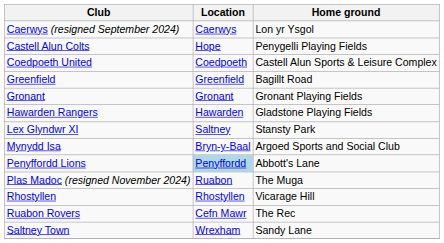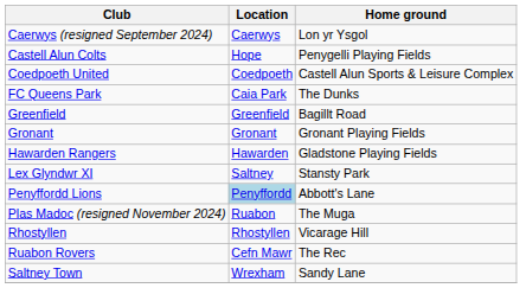 <table class="wikitable" border="1">
 <tr>
 <th>Club</th>
 <th>Location</th>
 <th>Home ground</th>
 </tr>
 <tr>
 <td><a href='#'>Caerwys</a> <em>(resigned September 2024)</em></td>
 <td><a href='#'>Caerwys</a></td>
 <td>Lon yr Ysgol</td>
 </tr>
 <tr>
 <td><a href='#'>Castell Alun Colts</a></td>
 <td><a href='#'>Hope</a></td>
 <td>Penygelli Playing Fields</td>
 </tr>
 <tr>
 <td><a href='#'>Coedpoeth United</a></td>
 <td><a href='#'>Coedpoeth</a></td>
 <td>Castell Alun Sports & Leisure Complex</td>
 </tr>
 <tr>
+<td><a href='#'>FC Queens Park</a></td>
+<td><a href='#'>Caia Park</a></td>
+<td>The Dunks</td>
+</tr>
+<tr>
 <td><a href='#'>Greenfield</a></td>
 <td><a href='#'>Greenfield</a></td>
 <td>Bagillt Road</td>
 </tr>
 <tr>
 <td><a href='#'>Gronant</a></td>
 <td><a href='#'>Gronant</a></td>
 <td>Gronant Playing Fields</td>
 </tr>
 <tr>
 <td><a href='#'>Hawarden Rangers</a></td>
 <td><a href='#'>Hawarden</a></td>
 <td>Gladstone Playing Fields</td>
 </tr>
 <tr>
 <td><a href='#'>Lex Glyndwr XI</a></td>
 <td><a href='#'>Saltney</a></td>
 <td>Stansty Park</td>
-</tr>
-<tr>
-<td><a href='#'>Mynydd Isa</a></td>
-<td><a href='#'>Bryn-y-Baal</a></td>
-<td>Argoed Sports and Social Club</td>
 </tr>
 <tr>
 <td><a href='#'>Penyffordd Lions</a></td>
 <td style="background: lightblue;"><a href='#'>Penyffordd</a></td>
 <td>Abbott's Lane</td>
 </tr>
 <tr>
 <td><a href='#'>Plas Madoc</a> <em>(resigned November 2024)</em></td>
 <td><a href='#'>Ruabon</a></td>
 <td>The Muga</td>
 </tr>
 <tr>
 <td><a href='#'>Rhostyllen</a></td>
 <td><a href='#'>Rhostyllen</a></td>
 <td>Vicarage Hill</td>
 </tr>
 <tr>
 <td><a href='#'>Ruabon Rovers</a></td>
 <td><a href='#'>Cefn Mawr</a></td>
 <td>The Rec</td>
 </tr>
 <tr>
 <td><a href='#'>Saltney Town</a></td>
 <td><a href='#'>Wrexham</a></td>
 <td>Sandy Lane</td>
 </tr>
 <tr>
 </tr>
 </table>
